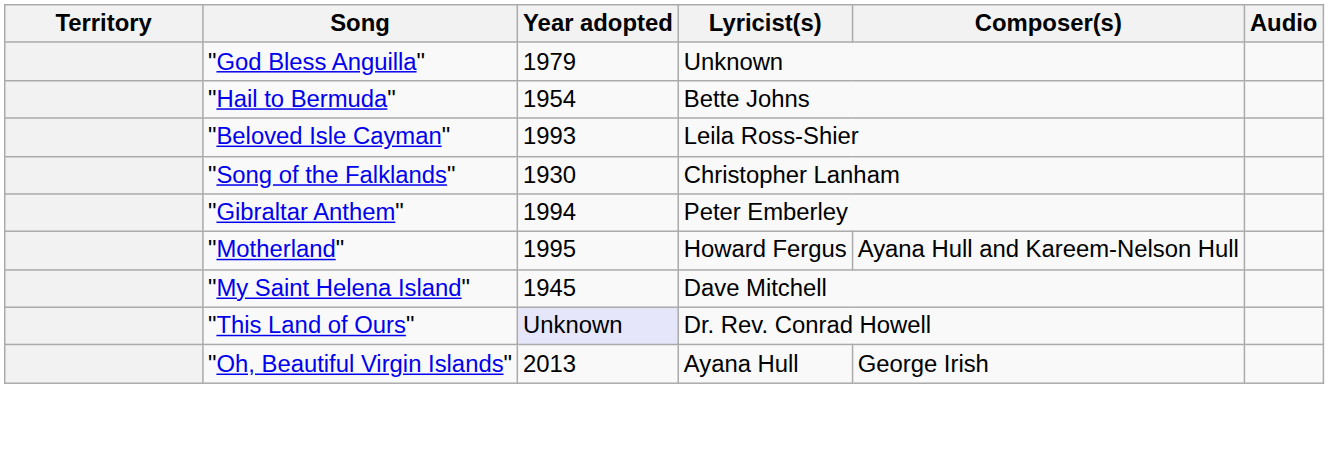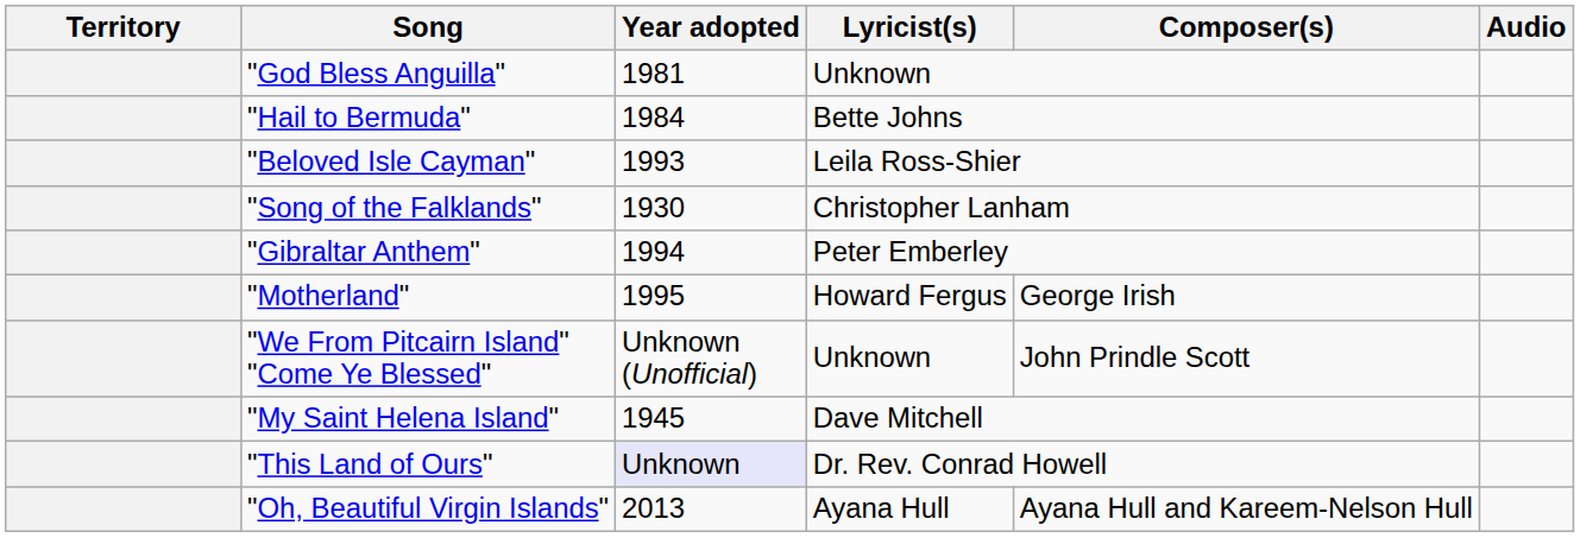 <table class="wikitable sortable plainrowheaders">
 <tr>
 <th scope="col" style="width:15%;">Territory</th>
 <th scope="col">Song</th>
 <th scope="col">Year adopted</th>
 <th scope="col">Lyricist(s)</th>
 <th scope="col">Composer(s)</th>
 <th scope="col">Audio</th>
 </tr>
 <tr>
 <th scope="row"></th>
 <td>"<a href='#'>God Bless Anguilla</a>"</td>
-<td>1979</td>
+<td>1981</td>
 <td colspan="2">Unknown</td>
 <td></td>
 </tr>
 <tr>
 <th scope="row"></th>
 <td>"<a href='#'>Hail to Bermuda</a>"</td>
-<td>1954</td>
+<td>1984</td>
 <td colspan="2">Bette Johns</td>
 <td></td>
 </tr>
 <tr>
 <th scope="row"></th>
 <td>"<a href='#'>Beloved Isle Cayman</a>"</td>
 <td>1993</td>
 <td colspan="2">Leila Ross-Shier</td>
 <td></td>
 </tr>
 <tr>
 <th scope="row"></th>
 <td>"<a href='#'>Song of the Falklands</a>"</td>
 <td>1930</td>
 <td colspan="2">Christopher Lanham</td>
 <td></td>
 </tr>
 <tr>
 <th scope="row"></th>
 <td>"<a href='#'>Gibraltar Anthem</a>"</td>
 <td>1994</td>
 <td colspan="2">Peter Emberley</td>
 <td></td>
 </tr>
 <tr>
 <th scope="row"></th>
 <td>"<a href='#'>Motherland</a>"</td>
 <td>1995</td>
 <td>Howard Fergus</td>
-<td>Ayana Hull and Kareem-Nelson Hull</td>
+<td>George Irish</td>
+<td></td>
+</tr>
+<tr>
+<th scope="row"></th>
+<td>"<a href='#'>We From Pitcairn Island</a>"<br>"<a href='#'>Come Ye Blessed</a>"</td>
+<td>Unknown<br>(<em>Unofficial</em>)</td>
+<td>Unknown</td>
+<td>John Prindle Scott</td>
 <td></td>
 </tr>
 <tr>
 <th scope="row"></th>
 <td>"<a href='#'>My Saint Helena Island</a>"</td>
 <td>1945</td>
 <td colspan="2">Dave Mitchell</td>
 <td></td>
 </tr>
 <tr>
 <th scope="row"></th>
 <td>"<a href='#'>This Land of Ours</a>"</td>
 <td style="background: lavender;">Unknown</td>
 <td colspan="2">Dr. Rev. Conrad Howell</td>
 <td></td>
 </tr>
 <tr>
 <th scope="row"></th>
 <td>"<a href='#'>Oh, Beautiful Virgin Islands</a>"</td>
 <td>2013</td>
 <td>Ayana Hull</td>
-<td>George Irish</td>
+<td>Ayana Hull and Kareem-Nelson Hull</td>
 <td></td>
 </tr>
 </table>
